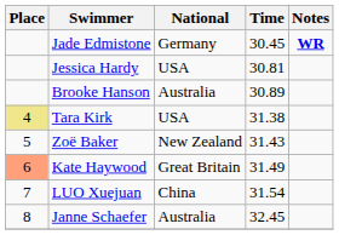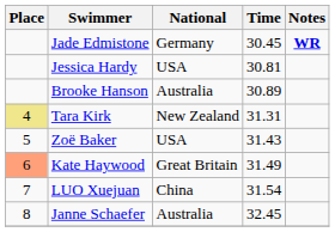 <table class="wikitable sortable" style="text-align:center">
 <tr>
 <th>Place</th>
 <th>Swimmer</th>
 <th>National</th>
 <th>Time</th>
 <th>Notes</th>
 </tr>
 <tr>
 <td></td>
 <td align=left><a href='#'>Jade Edmistone</a></td>
 <td align=left> Germany</td>
 <td>30.45</td>
 <td><strong><a href='#'>WR</a> </strong></td>
 </tr>
 <tr>
 <td></td>
 <td align=left><a href='#'>Jessica Hardy</a></td>
 <td align=left> USA</td>
 <td>30.81</td>
 <td></td>
 </tr>
 <tr>
 <td></td>
 <td align=left><a href='#'>Brooke Hanson</a></td>
 <td align=left> Australia</td>
 <td>30.89</td>
 <td></td>
 </tr>
 <tr>
 <td style="background: khaki;">4</td>
 <td align=left><a href='#'>Tara Kirk</a></td>
-<td align=left> USA</td>
-<td>31.38</td>
+<td align=left> New Zealand</td>
+<td>31.31</td>
 <td></td>
 </tr>
 <tr>
 <td>5</td>
 <td align=left><a href='#'>Zoë Baker</a></td>
-<td align=left> New Zealand</td>
+<td align=left> USA</td>
 <td>31.43</td>
 <td></td>
 </tr>
 <tr>
 <td style="background: lightsalmon;">6</td>
 <td align=left><a href='#'>Kate Haywood</a></td>
 <td align=left> Great Britain</td>
 <td>31.49</td>
 <td></td>
 </tr>
 <tr>
 <td>7</td>
 <td align=left><a href='#'>LUO Xuejuan</a></td>
 <td align=left> China</td>
 <td>31.54</td>
 <td></td>
 </tr>
 <tr>
 <td>8</td>
 <td align=left><a href='#'>Janne Schaefer</a></td>
 <td align=left> Australia</td>
 <td>32.45</td>
 <td></td>
 </tr>
 <tr>
 </tr>
 </table>
